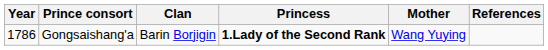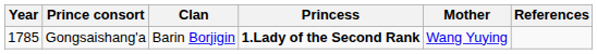 <table class="wikitable">
 <tr>
 <th>Year</th>
 <th>Prince consort</th>
 <th>Clan</th>
 <th>Princess</th>
 <th>Mother</th>
 <th>References</th>
 </tr>
 <tr>
-<td>1786</td>
+<td>1785</td>
 <td>Gongsaishang'a</td>
 <td>Barin <a href='#'>Borjigin</a></td>
 <td><strong>1.Lady of the Second Rank</strong></td>
 <td><a href='#'>Wang Yuying</a></td>
 <td></td>
 </tr>
 </table>
